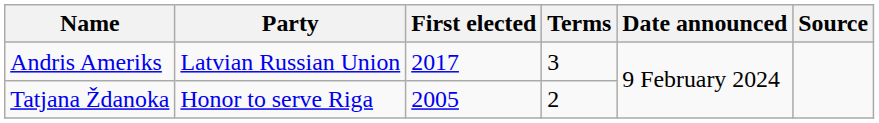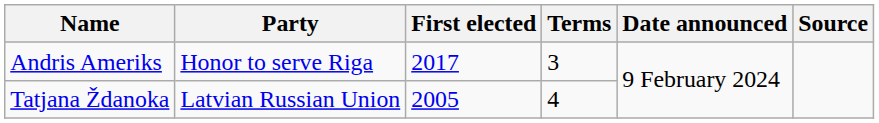 <table class="wikitable">
 <tr>
 <th>Name</th>
 <th>Party</th>
 <th>First elected</th>
 <th>Terms</th>
 <th>Date announced</th>
 <th>Source</th>
 </tr>
 <tr>
 <td><a href='#'>Andris Ameriks</a></td>
-<td><a href='#'>Latvian Russian Union</a></td>
+<td><a href='#'>Honor to serve Riga</a></td>
 <td><a href='#'>2017</a></td>
 <td>3</td>
 <td rowspan=2>9 February 2024</td>
 <td rowspan=2></td>
 </tr>
 <tr>
 <td><a href='#'>Tatjana Ždanoka</a></td>
-<td><a href='#'>Honor to serve Riga</a></td>
+<td><a href='#'>Latvian Russian Union</a></td>
 <td><a href='#'>2005</a></td>
-<td>2</td>
+<td>4</td>
 </tr>
 </table>
